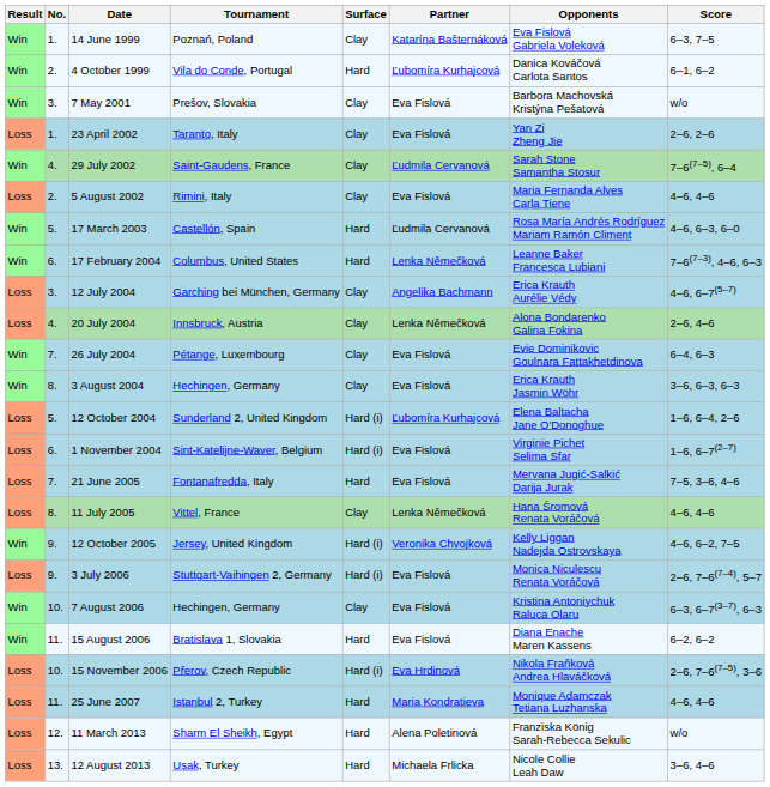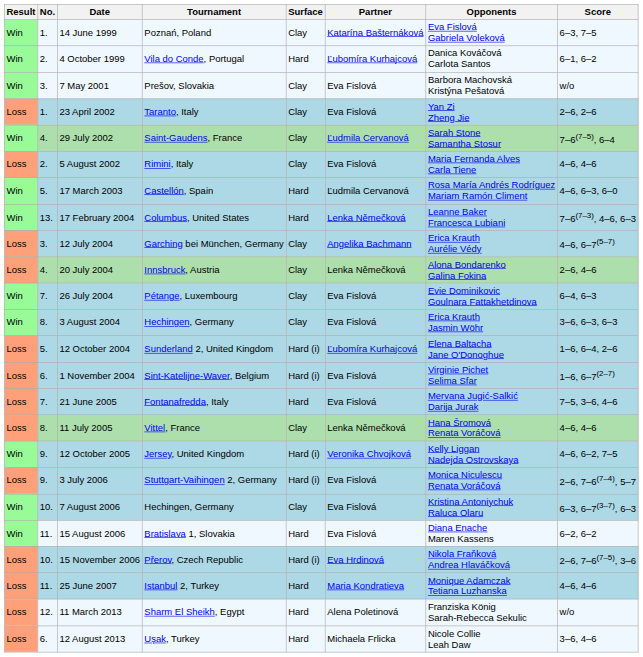 <table class="sortable wikitable" style=font-size:97%>
 <tr>
 <th>Result</th>
 <th>No.</th>
 <th>Date</th>
 <th>Tournament</th>
 <th>Surface</th>
 <th>Partner</th>
 <th>Opponents</th>
 <th>Score</th>
 </tr>
 <tr style="background:#f0f8ff;">
 <td style="background:#98fb98;">Win</td>
 <td>1.</td>
 <td>14 June 1999</td>
 <td>Poznań, Poland</td>
 <td>Clay</td>
 <td> <a href='#'>Katarína Bašternáková</a></td>
 <td> <a href='#'>Eva Fislová</a> <br>  <a href='#'>Gabriela Voleková</a></td>
 <td>6–3, 7–5</td>
 </tr>
 <tr style="background:#f0f8ff;">
 <td style="background:#98fb98;">Win</td>
 <td>2.</td>
 <td>4 October 1999</td>
 <td><a href='#'>Vila do Conde</a>, Portugal</td>
 <td>Hard</td>
 <td> <a href='#'>Ľubomíra Kurhajcová</a></td>
 <td> Danica Kováčová <br>  Carlota Santos</td>
 <td>6–1, 6–2</td>
 </tr>
 <tr style="background:#f0f8ff;">
 <td style="background:#98fb98;">Win</td>
 <td>3.</td>
 <td>7 May 2001</td>
 <td>Prešov, Slovakia</td>
 <td>Clay</td>
 <td> Eva Fislová</td>
 <td> Barbora Machovská <br>  Kristýna Pešatová</td>
 <td>w/o</td>
 </tr>
 <tr style="background:lightblue;">
 <td style="background:#ffa07a;">Loss</td>
 <td>1.</td>
 <td>23 April 2002</td>
 <td><a href='#'>Taranto</a>, Italy</td>
 <td>Clay</td>
 <td> Eva Fislová</td>
 <td> <a href='#'>Yan Zi</a> <br>  <a href='#'>Zheng Jie</a></td>
 <td>2–6, 2–6</td>
 </tr>
 <tr style="background:#addfad;">
 <td style="background:#98fb98;">Win</td>
 <td>4.</td>
 <td>29 July 2002</td>
 <td><a href='#'>Saint-Gaudens</a>, France</td>
 <td>Clay</td>
 <td> <a href='#'>Ľudmila Cervanová</a></td>
 <td> <a href='#'>Sarah Stone</a> <br>  <a href='#'>Samantha Stosur</a></td>
 <td>7–6<sup>(7–5)</sup>, 6–4</td>
 </tr>
 <tr style="background:lightblue;">
 <td style="background:#ffa07a;">Loss</td>
 <td>2.</td>
 <td>5 August 2002</td>
 <td><a href='#'>Rimini</a>, Italy</td>
 <td>Clay</td>
 <td> Eva Fislová</td>
 <td> <a href='#'>Maria Fernanda Alves</a> <br>  <a href='#'>Carla Tiene</a></td>
 <td>4–6, 4–6</td>
 </tr>
 <tr style="background:lightblue;">
 <td style="background:#98fb98;">Win</td>
 <td>5.</td>
 <td>17 March 2003</td>
 <td><a href='#'>Castellón</a>, Spain</td>
 <td>Hard</td>
 <td> Ľudmila Cervanová</td>
 <td> <a href='#'>Rosa María Andrés Rodríguez</a> <br>  <a href='#'>Mariam Ramón Climent</a></td>
 <td>4–6, 6–3, 6–0</td>
 </tr>
 <tr style="background:lightblue;">
 <td style="background:#98fb98;">Win</td>
-<td>6.</td>
+<td>13.</td>
 <td>17 February 2004</td>
 <td><a href='#'>Columbus</a>, United States</td>
 <td>Hard</td>
 <td> <a href='#'>Lenka Němečková</a></td>
 <td> <a href='#'>Leanne Baker</a> <br>  <a href='#'>Francesca Lubiani</a></td>
 <td>7–6<sup>(7–3)</sup>, 4–6, 6–3</td>
 </tr>
 <tr style="background:lightblue;">
 <td style="background:#ffa07a;">Loss</td>
 <td>3.</td>
 <td>12 July 2004</td>
 <td><a href='#'>Garching</a> bei München, Germany</td>
 <td>Clay</td>
 <td> <a href='#'>Angelika Bachmann</a></td>
 <td> <a href='#'>Erica Krauth</a> <br>  <a href='#'>Aurélie Védy</a></td>
 <td>4–6, 6–7<sup>(5–7)</sup></td>
 </tr>
 <tr style="background:#addfad;">
 <td style="background:#ffa07a;">Loss</td>
 <td>4.</td>
 <td>20 July 2004</td>
 <td><a href='#'>Innsbruck</a>, Austria</td>
 <td>Clay</td>
 <td> Lenka Němečková</td>
 <td> <a href='#'>Alona Bondarenko</a> <br>  <a href='#'>Galina Fokina</a></td>
 <td>2–6, 4–6</td>
 </tr>
 <tr style="background:lightblue;">
 <td style="background:#98fb98;">Win</td>
 <td>7.</td>
 <td>26 July 2004</td>
 <td><a href='#'>Pétange</a>, Luxembourg</td>
 <td>Clay</td>
 <td> Eva Fislová</td>
 <td> <a href='#'>Evie Dominikovic</a> <br>  <a href='#'>Goulnara Fattakhetdinova</a></td>
 <td>6–4, 6–3</td>
 </tr>
 <tr style="background:lightblue;">
 <td style="background:#98fb98;">Win</td>
 <td>8.</td>
 <td>3 August 2004</td>
 <td><a href='#'>Hechingen</a>, Germany</td>
 <td>Clay</td>
 <td> Eva Fislová</td>
 <td> <a href='#'>Erica Krauth</a> <br>  <a href='#'>Jasmin Wöhr</a></td>
 <td>3–6, 6–3, 6–3</td>
 </tr>
 <tr style="background:lightblue;">
 <td style="background:#ffa07a;">Loss</td>
 <td>5.</td>
 <td>12 October 2004</td>
 <td><a href='#'>Sunderland</a> 2, United Kingdom</td>
 <td>Hard (i)</td>
 <td> <a href='#'>Ľubomíra Kurhajcová</a></td>
 <td> <a href='#'>Elena Baltacha</a> <br>  <a href='#'>Jane O'Donoghue</a></td>
 <td>1–6, 6–4, 2–6</td>
 </tr>
 <tr style="background:lightblue;">
 <td style="background:#ffa07a;">Loss</td>
 <td>6.</td>
 <td>1 November 2004</td>
 <td><a href='#'>Sint-Katelijne-Waver</a>, Belgium</td>
 <td>Hard (i)</td>
 <td> Eva Fislová</td>
 <td> <a href='#'>Virginie Pichet</a> <br>  <a href='#'>Selima Sfar</a></td>
 <td>1–6, 6–7<sup>(2–7)</sup></td>
 </tr>
 <tr style="background:lightblue;">
 <td style="background:#ffa07a;">Loss</td>
 <td>7.</td>
 <td>21 June 2005</td>
 <td><a href='#'>Fontanafredda</a>, Italy</td>
 <td>Hard</td>
 <td> Eva Fislová</td>
 <td> <a href='#'>Mervana Jugić-Salkić</a> <br>  <a href='#'>Darija Jurak</a></td>
 <td>7–5, 3–6, 4–6</td>
 </tr>
 <tr style="background:#addfad;">
 <td style="background:#ffa07a;">Loss</td>
 <td>8.</td>
 <td>11 July 2005</td>
 <td><a href='#'>Vittel</a>, France</td>
 <td>Clay</td>
 <td> Lenka Němečková</td>
 <td> <a href='#'>Hana Šromová</a> <br>  <a href='#'>Renata Voráčová</a></td>
 <td>4–6, 4–6</td>
 </tr>
 <tr style="background:lightblue;">
 <td style="background:#98fb98;">Win</td>
 <td>9.</td>
 <td>12 October 2005</td>
 <td><a href='#'>Jersey</a>, United Kingdom</td>
 <td>Hard (i)</td>
 <td> <a href='#'>Veronika Chvojková</a></td>
 <td> <a href='#'>Kelly Liggan</a> <br>  <a href='#'>Nadejda Ostrovskaya</a></td>
 <td>4–6, 6–2, 7–5</td>
 </tr>
 <tr style="background:lightblue;">
 <td style="background:#ffa07a;">Loss</td>
 <td>9.</td>
 <td>3 July 2006</td>
 <td><a href='#'>Stuttgart-Vaihingen</a> 2, Germany</td>
 <td>Hard (i)</td>
 <td> Eva Fislová</td>
 <td> <a href='#'>Monica Niculescu</a> <br>  <a href='#'>Renata Voráčová</a></td>
 <td>2–6, 7–6<sup>(7–4)</sup>, 5–7</td>
 </tr>
 <tr style="background:lightblue;">
 <td style="background:#98fb98;">Win</td>
 <td>10.</td>
 <td>7 August 2006</td>
 <td>Hechingen, Germany</td>
 <td>Clay</td>
 <td> Eva Fislová</td>
 <td> <a href='#'>Kristina Antoniychuk</a> <br>  <a href='#'>Raluca Olaru</a></td>
 <td>6–3, 6–7<sup>(3–7)</sup>, 6–3</td>
 </tr>
 <tr style="background:#f0f8ff;">
 <td style="background:#98fb98;">Win</td>
 <td>11.</td>
 <td>15 August 2006</td>
 <td><a href='#'>Bratislava</a> 1, Slovakia</td>
 <td>Hard</td>
 <td> Eva Fislová</td>
 <td> <a href='#'>Diana Enache</a> <br>  Maren Kassens</td>
 <td>6–2, 6–2</td>
 </tr>
 <tr style="background:lightblue;">
 <td style="background:#ffa07a;">Loss</td>
 <td>10.</td>
 <td>15 November 2006</td>
 <td><a href='#'>Přerov</a>, Czech Republic</td>
 <td>Hard (i)</td>
 <td> <a href='#'>Eva Hrdinová</a></td>
 <td> <a href='#'>Nikola Fraňková</a> <br>  <a href='#'>Andrea Hlaváčková</a></td>
 <td>2–6, 7–6<sup>(7–5)</sup>, 3–6</td>
 </tr>
 <tr style="background:lightblue;">
 <td style="background:#ffa07a;">Loss</td>
 <td>11.</td>
 <td>25 June 2007</td>
 <td><a href='#'>Istanbul</a> 2, Turkey</td>
 <td>Hard</td>
 <td> <a href='#'>Maria Kondratieva</a></td>
 <td> <a href='#'>Monique Adamczak</a> <br>  <a href='#'>Tetiana Luzhanska</a></td>
 <td>4–6, 4–6</td>
 </tr>
 <tr style="background:#f0f8ff;">
 <td style="background:#ffa07a;">Loss</td>
 <td>12.</td>
 <td>11 March 2013</td>
 <td><a href='#'>Sharm El Sheikh</a>, Egypt</td>
 <td>Hard</td>
 <td> Alena Poletinová</td>
 <td> Franziska König <br>  Sarah-Rebecca Sekulic</td>
 <td>w/o</td>
 </tr>
 <tr style="background:#f0f8ff;">
 <td style="background:#ffa07a;">Loss</td>
-<td>13.</td>
+<td>6.</td>
 <td>12 August 2013</td>
 <td><a href='#'>Uşak</a>, Turkey</td>
 <td>Hard</td>
 <td> Michaela Frlicka</td>
 <td> Nicole Collie <br>  Leah Daw</td>
 <td>3–6, 4–6</td>
 </tr>
 </table>
